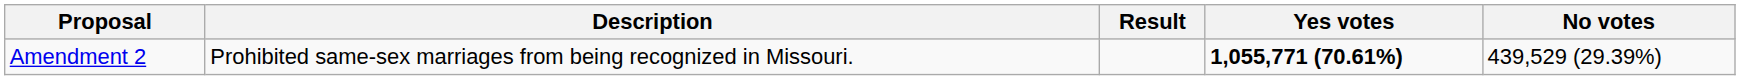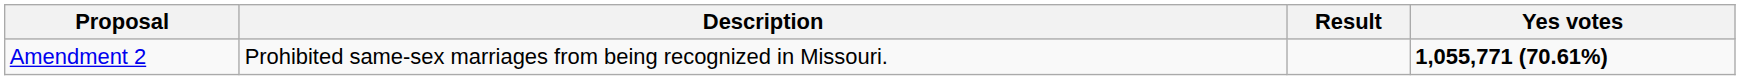 <table class="wikitable sortable" style="width:100%">
 <tr>
 <th class="unsortable" scope="col">Proposal</th>
 <th class="unsortable" scope="col">Description</th>
 <th scope="col">Result</th>
 <th scope="col">Yes votes</th>
-<th scope="col">No votes</th>
 </tr>
 <tr>
 <td><a href='#'>Amendment 2</a></td>
 <td>Prohibited same-sex marriages from being recognized in Missouri.</td>
 <td></td>
 <td><strong>1,055,771 (70.61%)</strong></td>
-<td>439,529 (29.39%)</td>
 </tr>
 </table>
